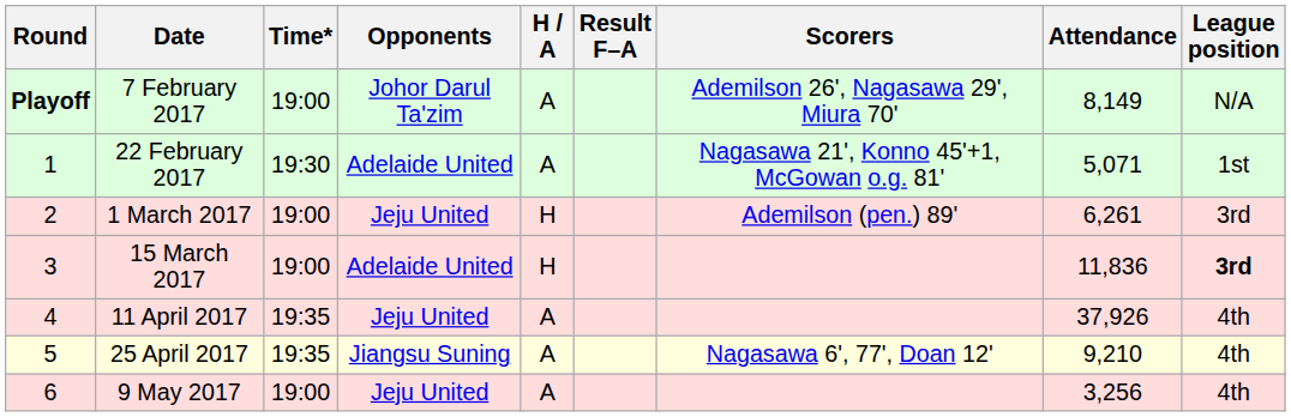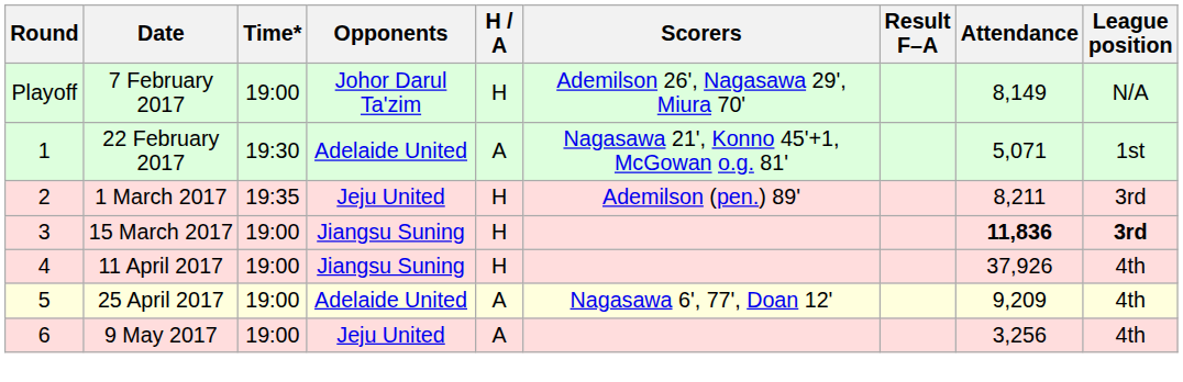 <table class="wikitable" style="text-align:center">
 <tr>
 <th>Round</th>
 <th>Date</th>
 <th>Time*</th>
 <th>Opponents</th>
 <th>H / A</th>
+<th>Scorers</th>
 <th>Result<br>F–A</th>
-<th>Scorers</th>
 <th>Attendance</th>
 <th>League<br>position</th>
 </tr>
 <tr bgcolor="#ddffdd">
-<td><strong>Playoff</strong></td>
+<td>Playoff</td>
 <td>7 February 2017</td>
 <td>19:00</td>
 <td><a href='#'>Johor Darul Ta'zim</a></td>
-<td>A</td>
+<td>H</td>
+<td><a href='#'>Ademilson</a> 26', <a href='#'>Nagasawa</a> 29', <a href='#'>Miura</a> 70'</td>
 <td></td>
-<td><a href='#'>Ademilson</a> 26', <a href='#'>Nagasawa</a> 29', <a href='#'>Miura</a> 70'</td>
 <td>8,149</td>
 <td>N/A</td>
 </tr>
 <tr bgcolor="#ddffdd">
 <td>1</td>
 <td>22 February 2017</td>
 <td>19:30</td>
 <td><a href='#'>Adelaide United</a></td>
 <td>A</td>
+<td><a href='#'>Nagasawa</a> 21', <a href='#'>Konno</a> 45'+1, <a href='#'>McGowan</a> <a href='#'>o.g.</a> 81'</td>
 <td></td>
-<td><a href='#'>Nagasawa</a> 21', <a href='#'>Konno</a> 45'+1, <a href='#'>McGowan</a> <a href='#'>o.g.</a> 81'</td>
 <td>5,071</td>
 <td>1st</td>
 </tr>
 <tr bgcolor="#ffdddd">
 <td>2</td>
 <td>1 March 2017</td>
-<td>19:00</td>
+<td>19:35</td>
 <td><a href='#'>Jeju United</a></td>
 <td>H</td>
+<td><a href='#'>Ademilson</a> (<a href='#'>pen.</a>) 89'</td>
 <td></td>
-<td><a href='#'>Ademilson</a> (<a href='#'>pen.</a>) 89'</td>
-<td>6,261</td>
+<td>8,211</td>
 <td>3rd</td>
 </tr>
 <tr bgcolor="#ffdddd">
 <td>3</td>
 <td>15 March 2017</td>
 <td>19:00</td>
-<td><a href='#'>Adelaide United</a></td>
+<td><a href='#'>Jiangsu Suning</a></td>
 <td>H</td>
 <td></td>
 <td></td>
-<td>11,836</td>
+<td><strong>11,836</strong></td>
 <td><strong>3rd</strong></td>
 </tr>
 <tr bgcolor="#ffdddd">
 <td>4</td>
 <td>11 April 2017</td>
-<td>19:35</td>
-<td><a href='#'>Jeju United</a></td>
-<td>A</td>
+<td>19:00</td>
+<td><a href='#'>Jiangsu Suning</a></td>
+<td>H</td>
 <td></td>
 <td></td>
 <td>37,926</td>
 <td>4th</td>
 </tr>
 <tr bgcolor="#ffffdd">
 <td>5</td>
 <td>25 April 2017</td>
-<td>19:35</td>
-<td><a href='#'>Jiangsu Suning</a></td>
+<td>19:00</td>
+<td><a href='#'>Adelaide United</a></td>
 <td>A</td>
+<td><a href='#'>Nagasawa</a> 6', 77', <a href='#'>Doan</a> 12'</td>
 <td></td>
-<td><a href='#'>Nagasawa</a> 6', 77', <a href='#'>Doan</a> 12'</td>
-<td>9,210</td>
+<td>9,209</td>
 <td>4th</td>
 </tr>
 <tr bgcolor="#ffdddd">
 <td>6</td>
 <td>9 May 2017</td>
 <td>19:00</td>
 <td><a href='#'>Jeju United</a></td>
 <td>A</td>
 <td></td>
 <td></td>
 <td>3,256</td>
 <td>4th</td>
 </tr>
 </table>
